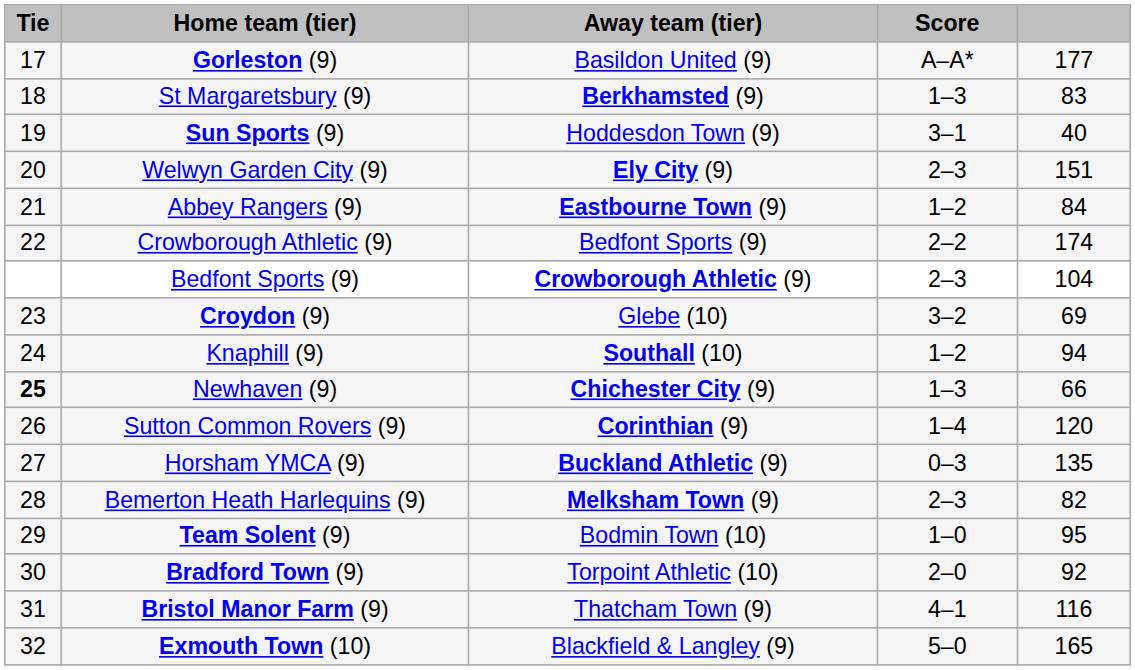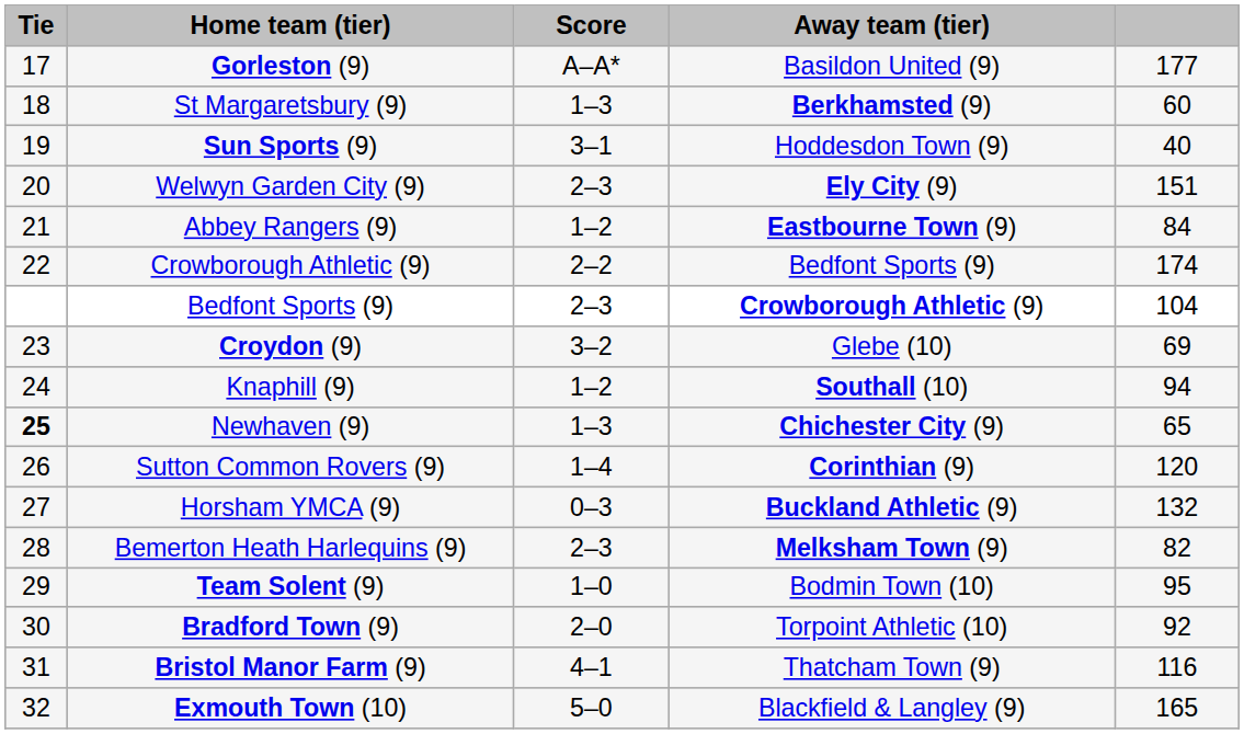 <table class="wikitable" style="width: 700px; background:WhiteSmoke; text-align:center; font-size:90%">
 <tr>
 <td scope="col" style="width:  5.00%; background:silver;"><strong>Tie</strong></td>
 <td scope="col" style="width: 36.25%; background:silver;"><strong>Home team (tier)</strong></td>
+<td scope="col" style="width: 12.50%; background:silver;"><strong>Score</strong></td>
 <td scope="col" style="width: 36.25%; background:silver;"><strong>Away team (tier)</strong></td>
-<td scope="col" style="width: 12.50%; background:silver;"><strong>Score</strong></td>
 <td scope="col" style="width: 10.00%; background:silver;"><strong></strong></td>
 </tr>
 <tr>
 <td>17</td>
 <td><strong><a href='#'>Gorleston</a></strong> (9)</td>
+<td>A–A*</td>
 <td><a href='#'>Basildon United</a> (9)</td>
-<td>A–A*</td>
 <td>177</td>
 </tr>
 <tr>
 <td>18</td>
 <td><a href='#'>St Margaretsbury</a> (9)</td>
+<td>1–3</td>
 <td><strong><a href='#'>Berkhamsted</a></strong> (9)</td>
-<td>1–3</td>
-<td>83</td>
+<td>60</td>
 </tr>
 <tr>
 <td>19</td>
 <td><strong><a href='#'>Sun Sports</a></strong> (9)</td>
+<td>3–1</td>
 <td><a href='#'>Hoddesdon Town</a> (9)</td>
-<td>3–1</td>
 <td>40</td>
 </tr>
 <tr>
 <td>20</td>
 <td><a href='#'>Welwyn Garden City</a> (9)</td>
+<td>2–3</td>
 <td><strong><a href='#'>Ely City</a></strong> (9)</td>
-<td>2–3</td>
 <td>151</td>
 </tr>
 <tr>
 <td>21</td>
 <td><a href='#'>Abbey Rangers</a> (9)</td>
+<td>1–2</td>
 <td><strong><a href='#'>Eastbourne Town</a></strong> (9)</td>
-<td>1–2</td>
 <td>84</td>
 </tr>
 <tr>
 <td>22</td>
 <td><a href='#'>Crowborough Athletic</a> (9)</td>
+<td>2–2</td>
 <td><a href='#'>Bedfont Sports</a> (9)</td>
-<td>2–2</td>
 <td>174</td>
 </tr>
 <tr style="background:white;">
 <td><em></em></td>
 <td><a href='#'>Bedfont Sports</a> (9)</td>
+<td>2–3</td>
 <td><strong><a href='#'>Crowborough Athletic</a></strong> (9)</td>
-<td>2–3</td>
 <td>104</td>
 </tr>
 <tr>
 <td>23</td>
 <td><strong><a href='#'>Croydon</a></strong> (9)</td>
+<td>3–2</td>
 <td><a href='#'>Glebe</a> (10)</td>
-<td>3–2</td>
 <td>69</td>
 </tr>
 <tr>
 <td>24</td>
 <td><a href='#'>Knaphill</a> (9)</td>
+<td>1–2</td>
 <td><strong><a href='#'>Southall</a></strong> (10)</td>
-<td>1–2</td>
 <td>94</td>
 </tr>
 <tr>
 <td><strong>25</strong></td>
 <td><a href='#'>Newhaven</a> (9)</td>
+<td>1–3</td>
 <td><strong><a href='#'>Chichester City</a></strong> (9)</td>
-<td>1–3</td>
-<td>66</td>
+<td>65</td>
 </tr>
 <tr>
 <td>26</td>
 <td><a href='#'>Sutton Common Rovers</a> (9)</td>
+<td>1–4</td>
 <td><strong><a href='#'>Corinthian</a></strong> (9)</td>
-<td>1–4</td>
 <td>120</td>
 </tr>
 <tr>
 <td>27</td>
 <td><a href='#'>Horsham YMCA</a> (9)</td>
+<td>0–3</td>
 <td><strong><a href='#'>Buckland Athletic</a></strong> (9)</td>
-<td>0–3</td>
-<td>135</td>
+<td>132</td>
 </tr>
 <tr>
 <td>28</td>
 <td><a href='#'>Bemerton Heath Harlequins</a> (9)</td>
+<td>2–3</td>
 <td><strong><a href='#'>Melksham Town</a></strong> (9)</td>
-<td>2–3</td>
 <td>82</td>
 </tr>
 <tr>
 <td>29</td>
 <td><strong><a href='#'>Team Solent</a></strong> (9)</td>
+<td>1–0</td>
 <td><a href='#'>Bodmin Town</a> (10)</td>
-<td>1–0</td>
 <td>95</td>
 </tr>
 <tr>
 <td>30</td>
 <td><strong><a href='#'>Bradford Town</a></strong> (9)</td>
+<td>2–0</td>
 <td><a href='#'>Torpoint Athletic</a> (10)</td>
-<td>2–0</td>
 <td>92</td>
 </tr>
 <tr>
 <td>31</td>
 <td><strong><a href='#'>Bristol Manor Farm</a></strong> (9)</td>
+<td>4–1</td>
 <td><a href='#'>Thatcham Town</a> (9)</td>
-<td>4–1</td>
 <td>116</td>
 </tr>
 <tr>
 <td>32</td>
 <td><strong><a href='#'>Exmouth Town</a></strong> (10)</td>
+<td>5–0</td>
 <td><a href='#'>Blackfield & Langley</a> (9)</td>
-<td>5–0</td>
 <td>165</td>
 </tr>
 </table>
